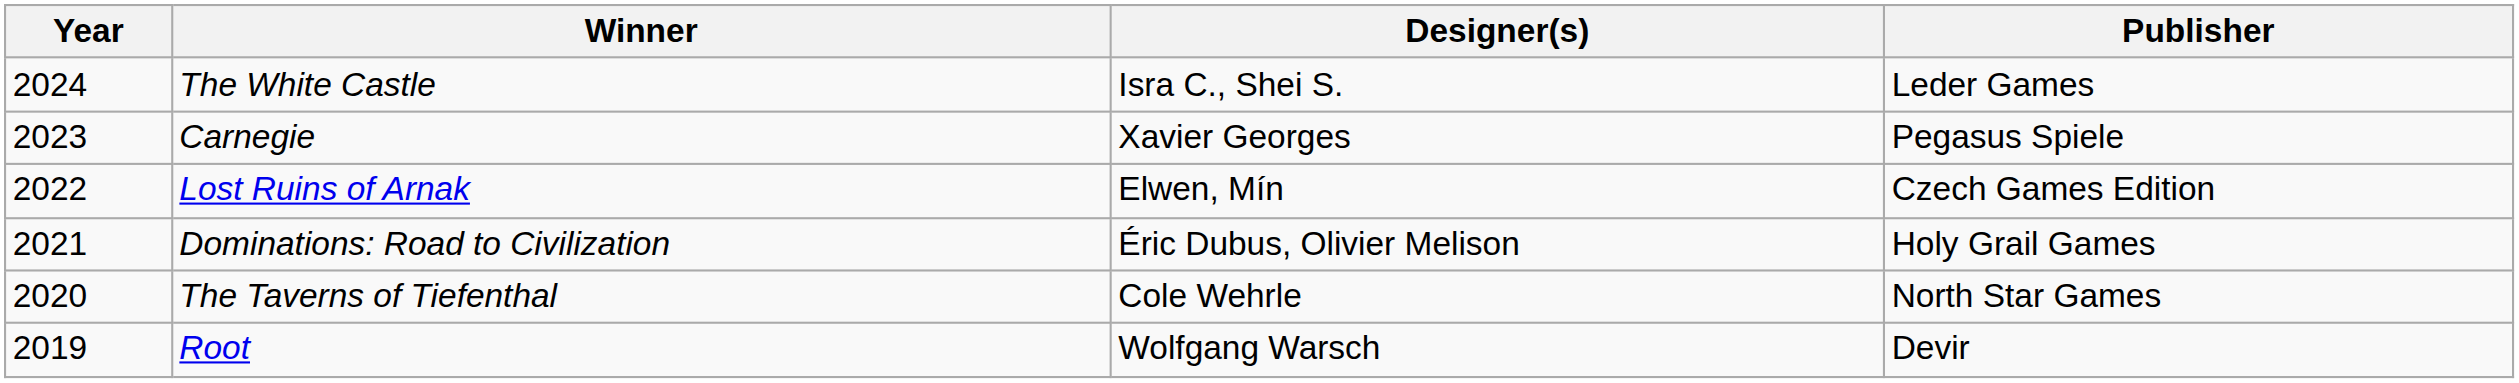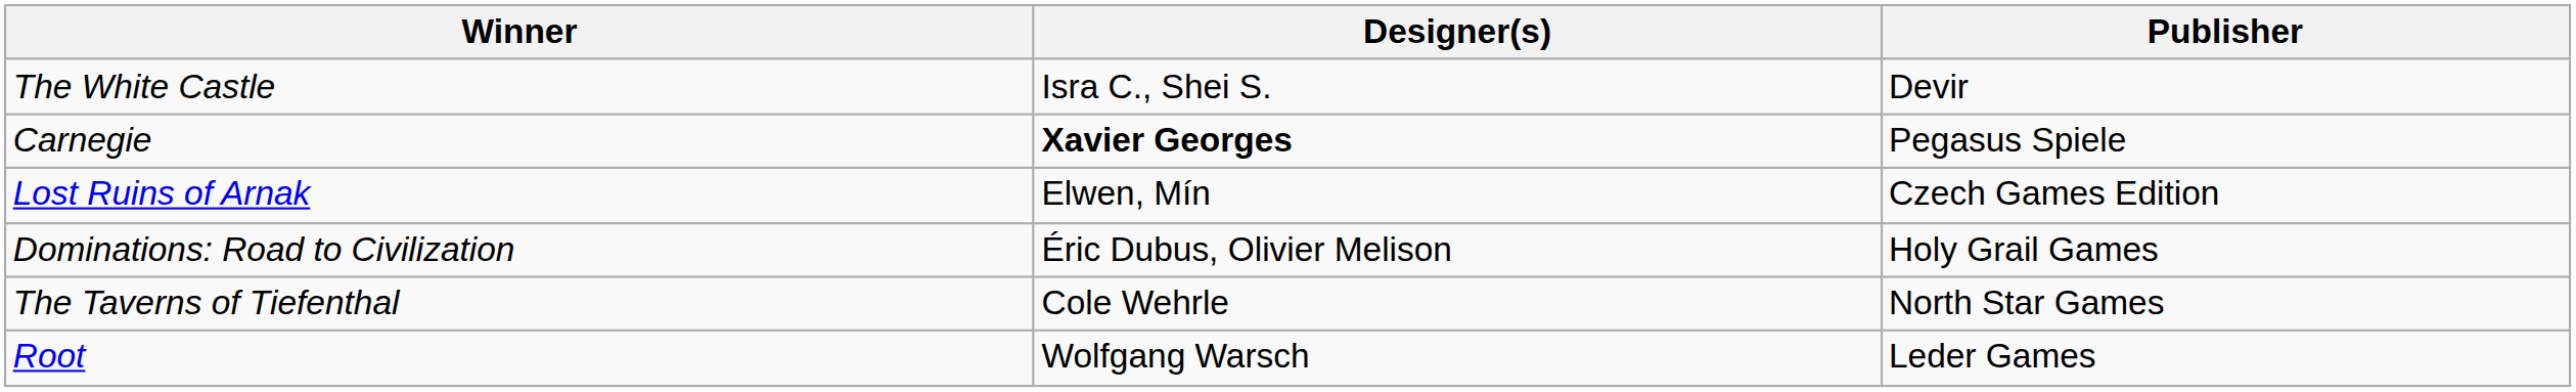 <table class="wikitable" style="width:95%">
 <tr>
-<th>Year</th>
 <th>Winner</th>
 <th>Designer(s)</th>
 <th>Publisher</th>
 </tr>
 <tr>
-<td>2024</td>
 <td><em>The White Castle</em></td>
 <td>Isra C., Shei S.</td>
-<td>Leder Games</td>
+<td>Devir</td>
 </tr>
 <tr>
-<td>2023</td>
 <td><em>Carnegie</em></td>
-<td>Xavier Georges</td>
+<td><strong>Xavier Georges</strong></td>
 <td>Pegasus Spiele</td>
 </tr>
 <tr>
-<td>2022</td>
 <td><em><a href='#'>Lost Ruins of Arnak</a></em></td>
 <td>Elwen, Mín</td>
 <td>Czech Games Edition</td>
 </tr>
 <tr>
-<td>2021</td>
 <td><em>Dominations: Road to Civilization</em></td>
 <td>Éric Dubus, Olivier Melison</td>
 <td>Holy Grail Games</td>
 </tr>
 <tr>
-<td>2020</td>
 <td><em>The Taverns of Tiefenthal</em></td>
 <td>Cole Wehrle</td>
 <td>North Star Games</td>
 </tr>
 <tr>
-<td>2019</td>
 <td><em><a href='#'>Root</a></em></td>
 <td>Wolfgang Warsch</td>
-<td>Devir</td>
+<td>Leder Games</td>
 </tr>
 </table>
